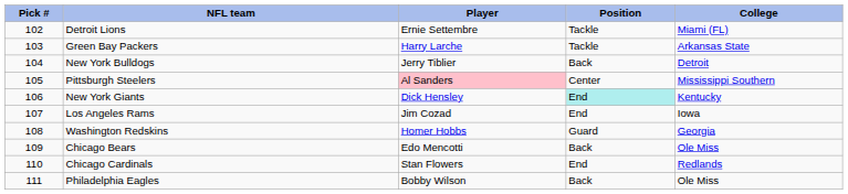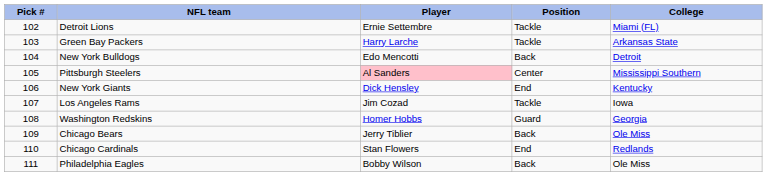 <table class="wikitable sortable sortable" style="width: 100%">
 <tr>
 <th style="background:#A8BDEC;" width=7%>Pick #</th>
 <th width=40% style="background:#A8BDEC;">NFL team</th>
 <th width=20% style="background:#A8BDEC;">Player</th>
 <th width=13% style="background:#A8BDEC;">Position</th>
 <th style="background:#A8BDEC;">College</th>
 </tr>
 <tr>
 <td align=center>102</td>
 <td>Detroit Lions</td>
 <td>Ernie Settembre</td>
 <td>Tackle</td>
 <td><a href='#'>Miami (FL)</a></td>
 </tr>
 <tr>
 <td align=center>103</td>
 <td>Green Bay Packers</td>
 <td><a href='#'>Harry Larche</a></td>
 <td>Tackle</td>
 <td><a href='#'>Arkansas State</a></td>
 </tr>
 <tr>
 <td align=center>104</td>
 <td>New York Bulldogs</td>
-<td>Jerry Tiblier</td>
+<td>Edo Mencotti</td>
 <td>Back</td>
 <td><a href='#'>Detroit</a></td>
 </tr>
 <tr>
 <td align=center>105</td>
 <td>Pittsburgh Steelers</td>
 <td style="background: pink;">Al Sanders</td>
 <td>Center</td>
 <td><a href='#'>Mississippi Southern</a></td>
 </tr>
 <tr>
 <td align=center>106</td>
 <td>New York Giants</td>
 <td><a href='#'>Dick Hensley</a></td>
-<td style="background: paleturquoise;">End</td>
+<td>End</td>
 <td><a href='#'>Kentucky</a></td>
 </tr>
 <tr>
 <td align=center>107</td>
 <td>Los Angeles Rams</td>
 <td>Jim Cozad</td>
-<td>End</td>
+<td>Tackle</td>
 <td>Iowa</td>
 </tr>
 <tr>
 <td align=center>108</td>
 <td>Washington Redskins</td>
 <td><a href='#'>Homer Hobbs</a></td>
 <td>Guard</td>
 <td><a href='#'>Georgia</a></td>
 </tr>
 <tr>
 <td align=center>109</td>
 <td>Chicago Bears</td>
-<td>Edo Mencotti</td>
+<td>Jerry Tiblier</td>
 <td>Back</td>
 <td><a href='#'>Ole Miss</a></td>
 </tr>
 <tr>
 <td align=center>110</td>
 <td>Chicago Cardinals</td>
 <td>Stan Flowers</td>
 <td>End</td>
 <td><a href='#'>Redlands</a></td>
 </tr>
 <tr>
 <td align=center>111</td>
 <td>Philadelphia Eagles</td>
 <td>Bobby Wilson</td>
 <td>Back</td>
 <td>Ole Miss</td>
 </tr>
 </table>
